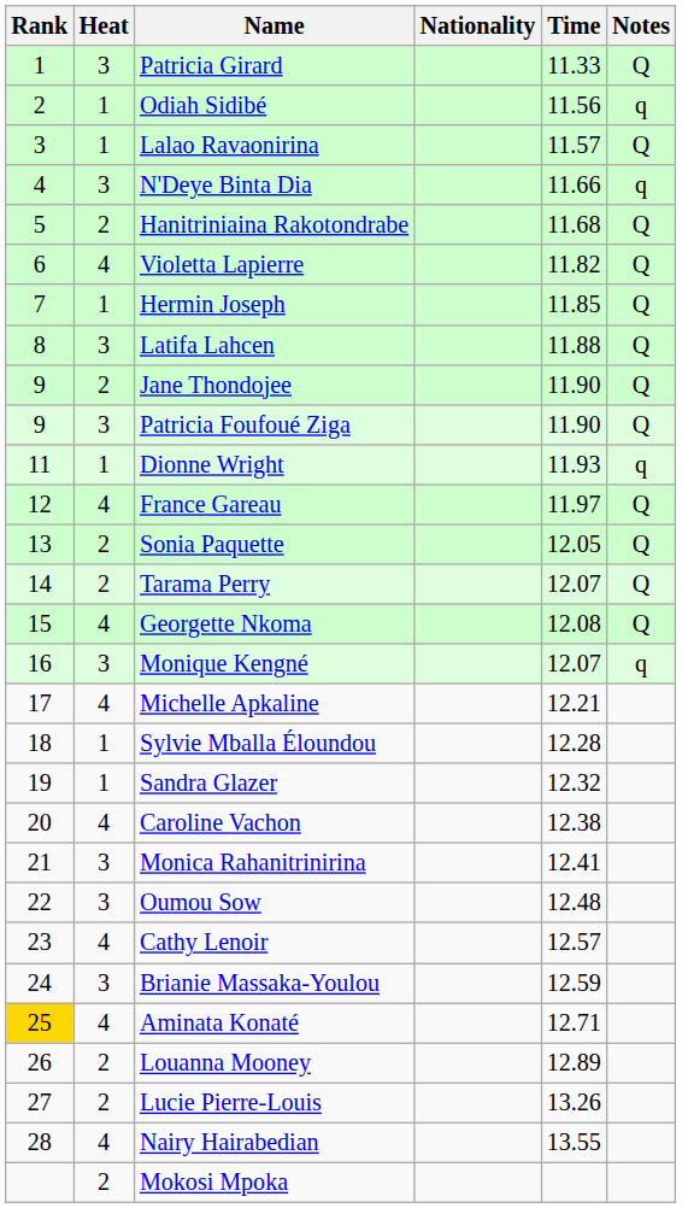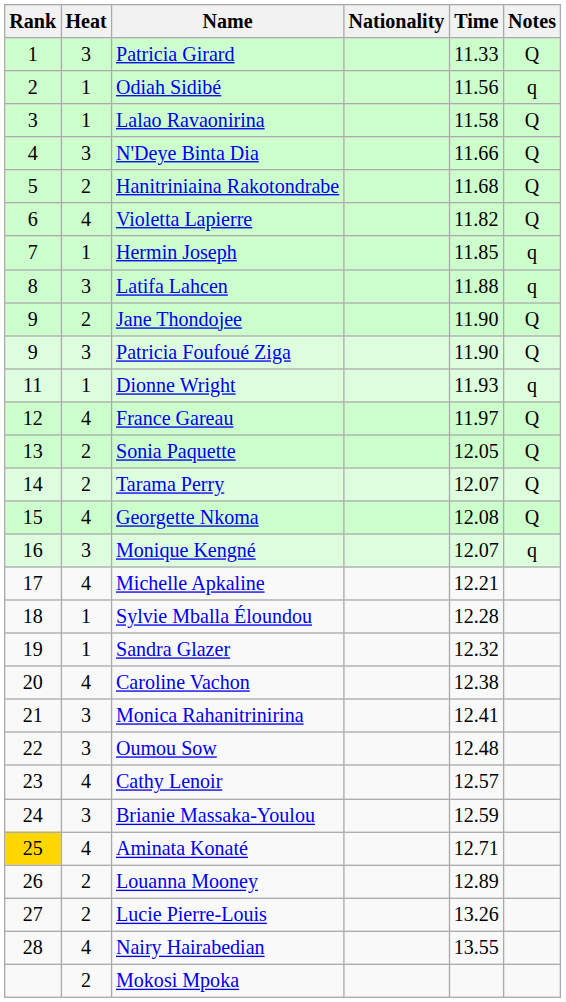 <table class="wikitable sortable" style="text-align:center; font-size:95%">
 <tr>
 <th>Rank</th>
 <th>Heat</th>
 <th>Name</th>
 <th>Nationality</th>
 <th>Time</th>
 <th>Notes</th>
 </tr>
 <tr bgcolor=ccffcc>
 <td>1</td>
 <td>3</td>
 <td align=left><a href='#'>Patricia Girard</a></td>
 <td align=left></td>
 <td>11.33</td>
 <td>Q</td>
 </tr>
 <tr bgcolor=ccffcc>
 <td>2</td>
 <td>1</td>
 <td align=left><a href='#'>Odiah Sidibé</a></td>
 <td align=left></td>
 <td>11.56</td>
 <td>q</td>
 </tr>
 <tr bgcolor=ccffcc>
 <td>3</td>
 <td>1</td>
 <td align=left><a href='#'>Lalao Ravaonirina</a></td>
 <td align=left></td>
-<td>11.57</td>
+<td>11.58</td>
 <td>Q</td>
 </tr>
 <tr bgcolor=ccffcc>
 <td>4</td>
 <td>3</td>
 <td align=left><a href='#'>N'Deye Binta Dia</a></td>
 <td align=left></td>
 <td>11.66</td>
-<td>q</td>
+<td>Q</td>
 </tr>
 <tr bgcolor=ccffcc>
 <td>5</td>
 <td>2</td>
 <td align=left><a href='#'>Hanitriniaina Rakotondrabe</a></td>
 <td align=left></td>
 <td>11.68</td>
 <td>Q</td>
 </tr>
 <tr bgcolor=ccffcc>
 <td>6</td>
 <td>4</td>
 <td align=left><a href='#'>Violetta Lapierre</a></td>
 <td align=left></td>
 <td>11.82</td>
 <td>Q</td>
 </tr>
 <tr bgcolor=ccffcc>
 <td>7</td>
 <td>1</td>
 <td align=left><a href='#'>Hermin Joseph</a></td>
 <td align=left></td>
 <td>11.85</td>
-<td>Q</td>
+<td>q</td>
 </tr>
 <tr bgcolor=ccffcc>
 <td>8</td>
 <td>3</td>
 <td align=left><a href='#'>Latifa Lahcen</a></td>
 <td align=left></td>
 <td>11.88</td>
-<td>Q</td>
+<td>q</td>
 </tr>
 <tr bgcolor=ccffcc>
 <td>9</td>
 <td>2</td>
 <td align=left><a href='#'>Jane Thondojee</a></td>
 <td align=left></td>
 <td>11.90</td>
 <td>Q</td>
 </tr>
 <tr bgcolor=ddffdd>
 <td>9</td>
 <td>3</td>
 <td align=left><a href='#'>Patricia Foufoué Ziga</a></td>
 <td align=left></td>
 <td>11.90</td>
 <td>Q</td>
 </tr>
 <tr bgcolor=ddffdd>
 <td>11</td>
 <td>1</td>
 <td align=left><a href='#'>Dionne Wright</a></td>
 <td align=left></td>
 <td>11.93</td>
 <td>q</td>
 </tr>
 <tr bgcolor=ccffcc>
 <td>12</td>
 <td>4</td>
 <td align=left><a href='#'>France Gareau</a></td>
 <td align=left></td>
 <td>11.97</td>
 <td>Q</td>
 </tr>
 <tr bgcolor=ccffcc>
 <td>13</td>
 <td>2</td>
 <td align=left><a href='#'>Sonia Paquette</a></td>
 <td align=left></td>
 <td>12.05</td>
 <td>Q</td>
 </tr>
 <tr bgcolor=ddffdd>
 <td>14</td>
 <td>2</td>
 <td align=left><a href='#'>Tarama Perry</a></td>
 <td align=left></td>
 <td>12.07</td>
 <td>Q</td>
 </tr>
 <tr bgcolor=ccffcc>
 <td>15</td>
 <td>4</td>
 <td align=left><a href='#'>Georgette Nkoma</a></td>
 <td align=left></td>
 <td>12.08</td>
 <td>Q</td>
 </tr>
 <tr bgcolor=ddffdd>
 <td>16</td>
 <td>3</td>
 <td align=left><a href='#'>Monique Kengné</a></td>
 <td align=left></td>
 <td>12.07</td>
 <td>q</td>
 </tr>
 <tr>
 <td>17</td>
 <td>4</td>
 <td align=left><a href='#'>Michelle Apkaline</a></td>
 <td align=left></td>
 <td>12.21</td>
 <td></td>
 </tr>
 <tr>
 <td>18</td>
 <td>1</td>
 <td align=left><a href='#'>Sylvie Mballa Éloundou</a></td>
 <td align=left></td>
 <td>12.28</td>
 <td></td>
 </tr>
 <tr>
 <td>19</td>
 <td>1</td>
 <td align=left><a href='#'>Sandra Glazer</a></td>
 <td align=left></td>
 <td>12.32</td>
 <td></td>
 </tr>
 <tr>
 <td>20</td>
 <td>4</td>
 <td align=left><a href='#'>Caroline Vachon</a></td>
 <td align=left></td>
 <td>12.38</td>
 <td></td>
 </tr>
 <tr>
 <td>21</td>
 <td>3</td>
 <td align=left><a href='#'>Monica Rahanitrinirina</a></td>
 <td align=left></td>
 <td>12.41</td>
 <td></td>
 </tr>
 <tr>
 <td>22</td>
 <td>3</td>
 <td align=left><a href='#'>Oumou Sow</a></td>
 <td align=left></td>
 <td>12.48</td>
 <td></td>
 </tr>
 <tr>
 <td>23</td>
 <td>4</td>
 <td align=left><a href='#'>Cathy Lenoir</a></td>
 <td align=left></td>
 <td>12.57</td>
 <td></td>
 </tr>
 <tr>
 <td>24</td>
 <td>3</td>
 <td align=left><a href='#'>Brianie Massaka-Youlou</a></td>
 <td align=left></td>
 <td>12.59</td>
 <td></td>
 </tr>
 <tr>
 <td style="background: gold;">25</td>
 <td>4</td>
 <td align=left><a href='#'>Aminata Konaté</a></td>
 <td align=left></td>
 <td>12.71</td>
 <td></td>
 </tr>
 <tr>
 <td>26</td>
 <td>2</td>
 <td align=left><a href='#'>Louanna Mooney</a></td>
 <td align=left></td>
 <td>12.89</td>
 <td></td>
 </tr>
 <tr>
 <td>27</td>
 <td>2</td>
 <td align=left><a href='#'>Lucie Pierre-Louis</a></td>
 <td align=left></td>
 <td>13.26</td>
 <td></td>
 </tr>
 <tr>
 <td>28</td>
 <td>4</td>
 <td align=left><a href='#'>Nairy Hairabedian</a></td>
 <td align=left></td>
 <td>13.55</td>
 <td></td>
 </tr>
 <tr>
 <td></td>
 <td>2</td>
 <td align=left><a href='#'>Mokosi Mpoka</a></td>
 <td align=left></td>
 <td></td>
 <td></td>
 </tr>
 </table>
